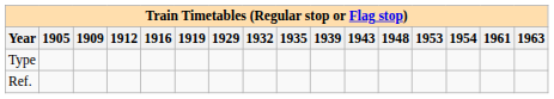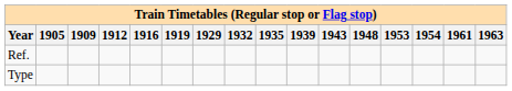 <table class="wikitable">
 <tr>
 <th colspan="16" style="background:#ffdead;">Train Timetables (Regular stop or <a href='#'>Flag stop</a>)</th>
 </tr>
 <tr>
 <th>Year</th>
 <th>1905</th>
 <th>1909</th>
 <th>1912</th>
 <th>1916</th>
 <th>1919</th>
 <th>1929</th>
 <th>1932</th>
 <th>1935</th>
 <th>1939</th>
 <th>1943</th>
 <th>1948</th>
 <th>1953</th>
 <th>1954</th>
 <th>1961</th>
 <th>1963</th>
 </tr>
 <tr>
+<td>Ref.</td>
+<td></td>
+<td></td>
+<td></td>
+<td></td>
+<td></td>
+<td></td>
+<td></td>
+<td></td>
+<td></td>
+<td></td>
+<td></td>
+<td></td>
+<td></td>
+<td></td>
+<td></td>
+</tr>
+<tr>
 <td>Type</td>
 <td></td>
 <td></td>
 <td></td>
 <td></td>
 <td></td>
 <td></td>
 <td></td>
 <td></td>
 <td></td>
 <td></td>
 <td></td>
 <td></td>
 <td></td>
 <td></td>
 <td></td>
 </tr>
-<tr>
-<td>Ref.</td>
-<td></td>
-<td></td>
-<td></td>
-<td></td>
-<td></td>
-<td></td>
-<td></td>
-<td></td>
-<td></td>
-<td></td>
-<td></td>
-<td></td>
-<td></td>
-<td></td>
-<td></td>
-</tr>
 </table>
